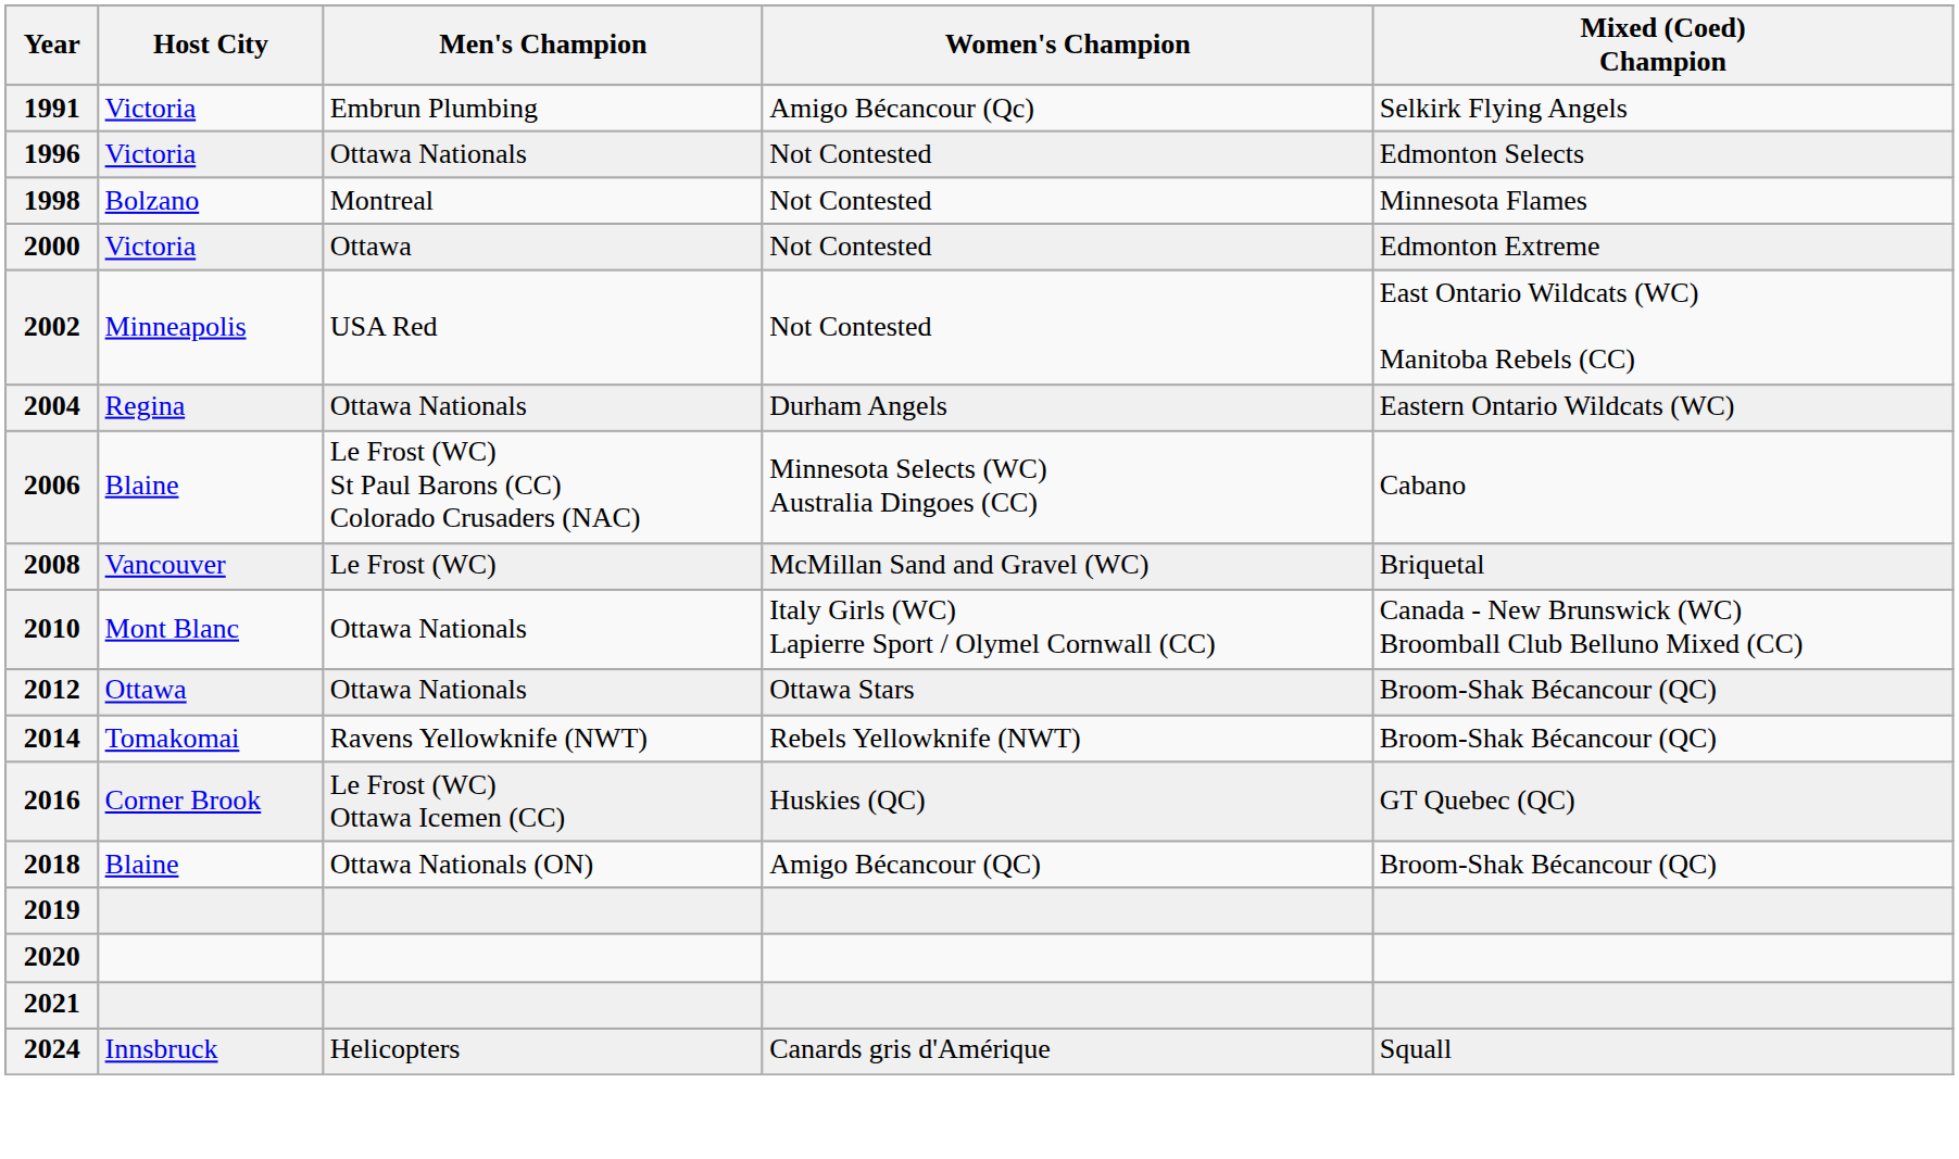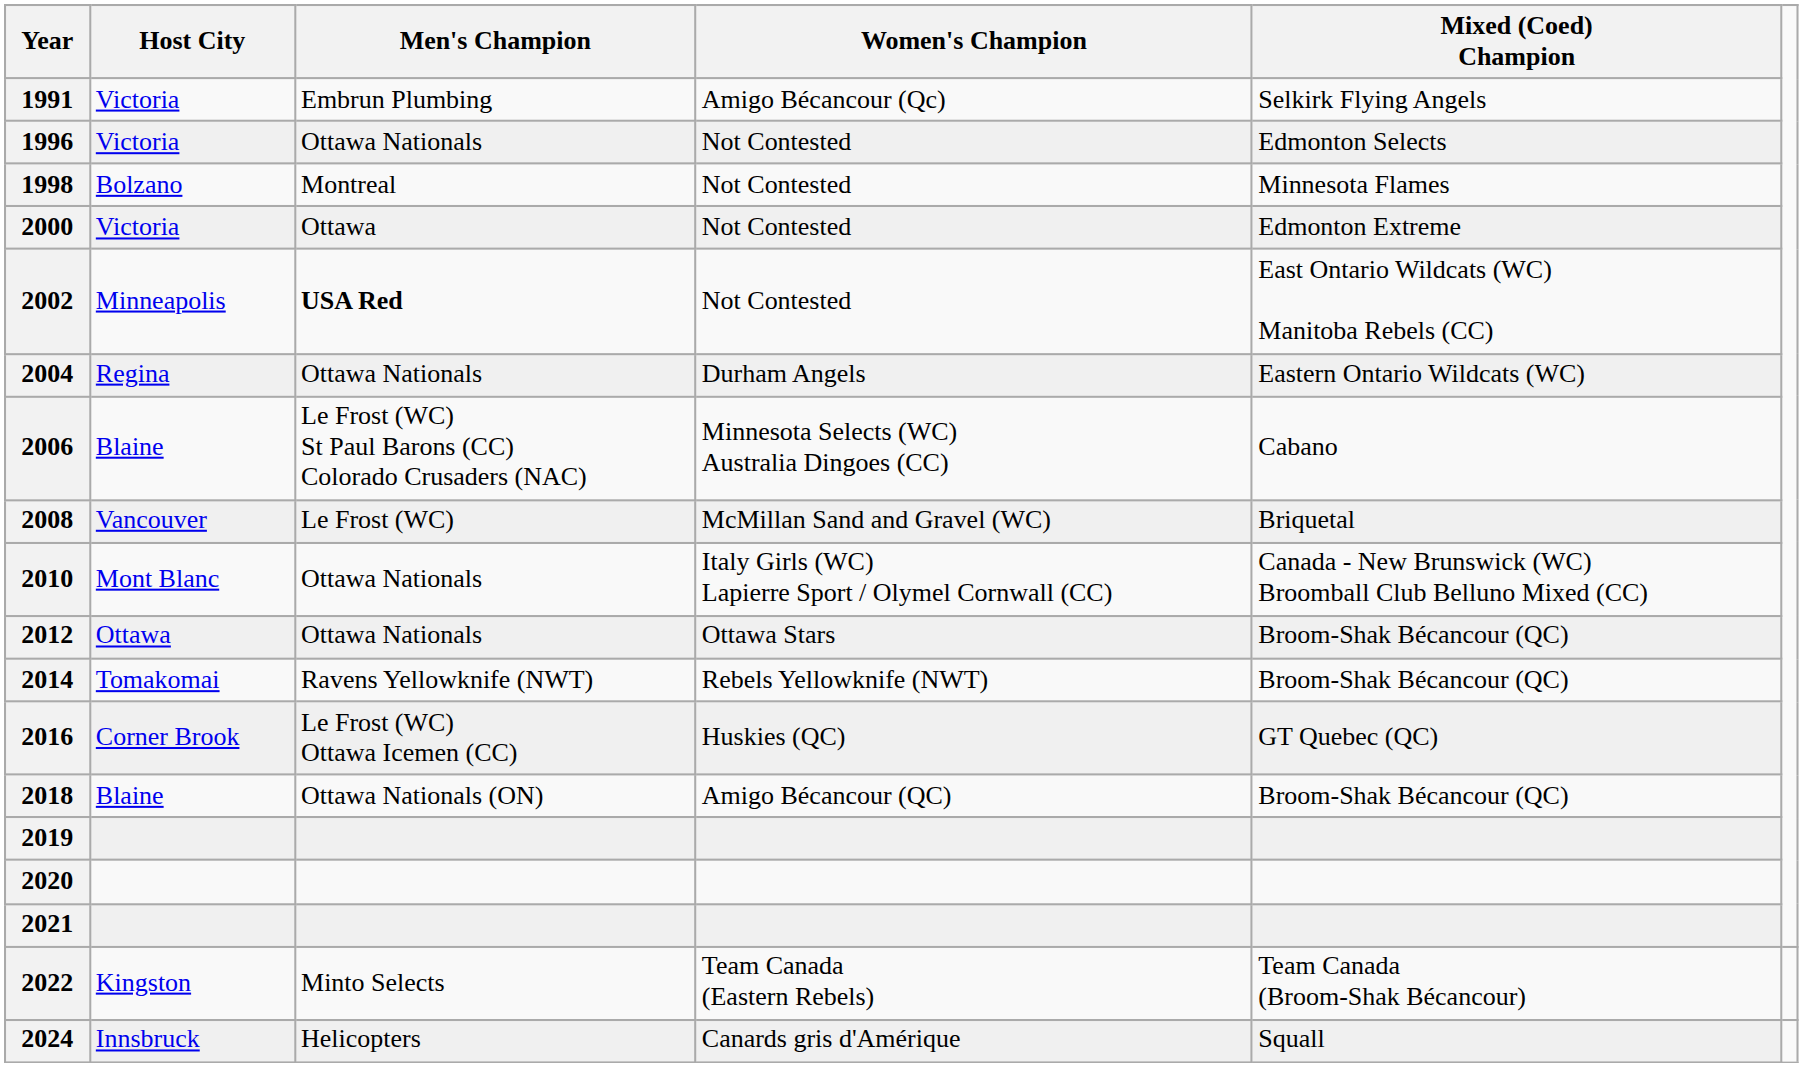 <table class="wikitable sortable" style="text-align:left; font-size:80%; width:100%;">
 <tr>
 <th>Year</th>
 <th>Host City</th>
 <th>Men's Champion</th>
 <th>Women's Champion</th>
 <th>Mixed (Coed)<br>Champion</th>
 </tr>
 <tr>
 <th>1991</th>
 <td> <a href='#'>Victoria</a></td>
 <td> Embrun Plumbing</td>
 <td> Amigo Bécancour (Qc)</td>
 <td> Selkirk Flying Angels</td>
 </tr>
 <tr bgcolor="#f0f0f0">
 <th>1996</th>
 <td> <a href='#'>Victoria</a></td>
 <td> Ottawa Nationals</td>
 <td>Not Contested</td>
 <td> Edmonton Selects</td>
 </tr>
 <tr>
 <th>1998</th>
 <td> <a href='#'>Bolzano</a></td>
 <td> Montreal</td>
 <td>Not Contested</td>
 <td> Minnesota Flames</td>
 </tr>
 <tr bgcolor="#f0f0f0">
 <th>2000</th>
 <td> <a href='#'>Victoria</a></td>
 <td> Ottawa</td>
 <td>Not Contested</td>
 <td> Edmonton Extreme</td>
 </tr>
 <tr>
 <th>2002</th>
 <td> <a href='#'>Minneapolis</a></td>
-<td> USA Red</td>
+<td><strong> USA Red</strong></td>
 <td>Not Contested</td>
 <td> East Ontario Wildcats (WC)<br><br> Manitoba Rebels (CC)</td>
 </tr>
 <tr bgcolor="#f0f0f0">
 <th>2004</th>
 <td> <a href='#'>Regina</a></td>
 <td> Ottawa Nationals</td>
 <td> Durham Angels</td>
 <td> Eastern Ontario Wildcats (WC)</td>
 </tr>
 <tr>
 <th>2006</th>
 <td> <a href='#'>Blaine</a></td>
 <td> Le Frost (WC)<br> St Paul Barons (CC)<br> Colorado Crusaders (NAC)</td>
 <td> Minnesota Selects (WC)<br> Australia Dingoes (CC)</td>
 <td> Cabano</td>
 </tr>
 <tr bgcolor="#f0f0f0">
 <th>2008</th>
 <td> <a href='#'>Vancouver</a></td>
 <td> Le Frost (WC)</td>
 <td> McMillan Sand and Gravel (WC)</td>
 <td> Briquetal</td>
 </tr>
 <tr>
 <th>2010</th>
 <td> <a href='#'>Mont Blanc</a></td>
 <td> Ottawa Nationals</td>
 <td> Italy Girls (WC)<br> Lapierre Sport / Olymel Cornwall (CC)</td>
 <td> Canada - New Brunswick (WC)<br> Broomball Club Belluno Mixed (CC)</td>
 </tr>
 <tr bgcolor="#f0f0f0">
 <th>2012</th>
 <td> <a href='#'>Ottawa</a></td>
 <td>  Ottawa Nationals</td>
 <td>  Ottawa Stars</td>
 <td>  Broom-Shak Bécancour (QC)</td>
 </tr>
 <tr>
 <th>2014</th>
 <td> <a href='#'>Tomakomai</a></td>
 <td>  Ravens Yellowknife (NWT)</td>
 <td>  Rebels Yellowknife (NWT)</td>
 <td>  Broom-Shak Bécancour (QC)</td>
 </tr>
 <tr bgcolor="#f0f0f0">
 <th>2016</th>
 <td> <a href='#'>Corner Brook</a></td>
 <td> Le Frost (WC)<br> Ottawa Icemen (CC)</td>
 <td> Huskies (QC)</td>
 <td>  GT Quebec (QC)</td>
 </tr>
 <tr>
 <th>2018</th>
 <td> <a href='#'>Blaine</a></td>
 <td>  Ottawa Nationals (ON)</td>
 <td>  Amigo Bécancour (QC)</td>
 <td>  Broom-Shak Bécancour (QC)</td>
 </tr>
 <tr bgcolor="#f0f0f0">
 <th>2019</th>
 <td></td>
 <td></td>
 <td></td>
 <td></td>
 </tr>
 <tr>
 <th>2020</th>
 <td></td>
 <td></td>
 <td></td>
 <td></td>
 </tr>
 <tr bgcolor="#f0f0f0">
 <th>2021</th>
 <td></td>
 <td></td>
 <td></td>
 <td></td>
 </tr>
+<tr>
+<th>2022</th>
+<td> <a href='#'>Kingston</a></td>
+<td> Minto Selects</td>
+<td> Team Canada<br>(Eastern Rebels)</td>
+<td> Team Canada<br>(Broom-Shak Bécancour)</td>
+<td></td>
+</tr>
 <tr bgcolor="#f0f0f0">
 <th>2024</th>
 <td> <a href='#'>Innsbruck</a></td>
 <td> Helicopters</td>
 <td> Canards gris d'Amérique</td>
 <td> Squall</td>
 </tr>
 <tr bgcolor="#f0f0f0">
 </tr>
 </table>
